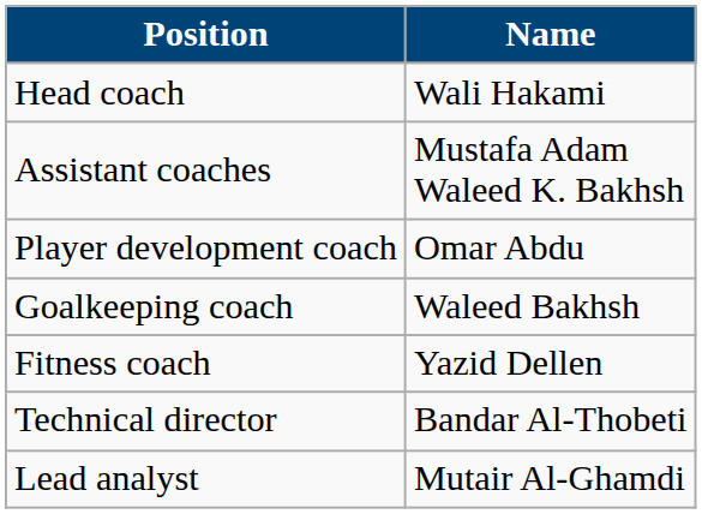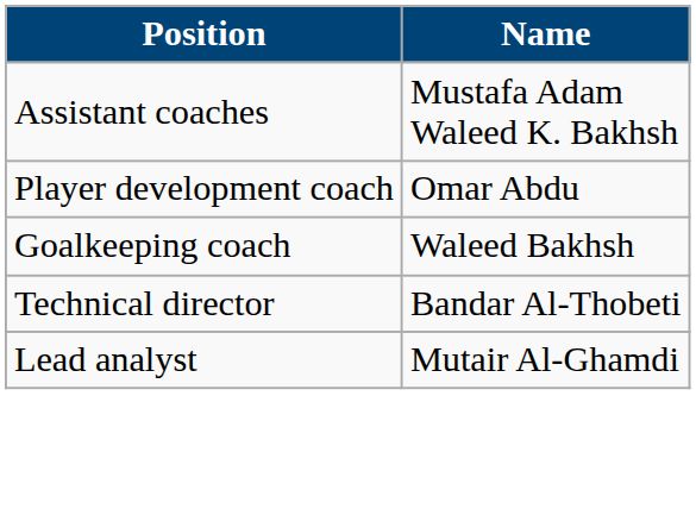 <table class="wikitable">
 <tr>
 <th style="background: #004376; color:#FFFFFF;">Position</th>
 <th style="background: #004376; color:#FFFFFF;">Name</th>
-</tr>
-<tr>
-<td>Head coach</td>
-<td> Wali Hakami</td>
 </tr>
 <tr>
 <td>Assistant coaches</td>
 <td> Mustafa Adam<br> Waleed K. Bakhsh</td>
 </tr>
 <tr>
 <td>Player development coach</td>
 <td> Omar Abdu</td>
 </tr>
 <tr>
 <td>Goalkeeping coach</td>
 <td> Waleed Bakhsh</td>
 </tr>
 <tr>
-<td>Fitness coach</td>
-<td> Yazid Dellen</td>
-</tr>
-<tr>
 <td>Technical director</td>
 <td> Bandar Al-Thobeti</td>
 </tr>
 <tr>
 <td>Lead analyst</td>
 <td> Mutair Al-Ghamdi</td>
 </tr>
 </table>
